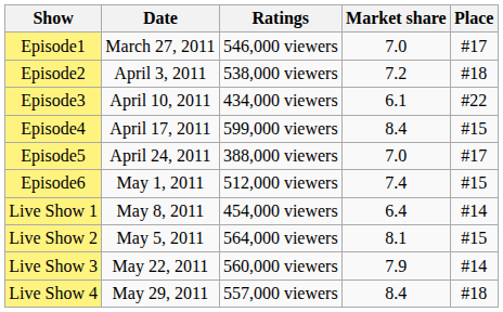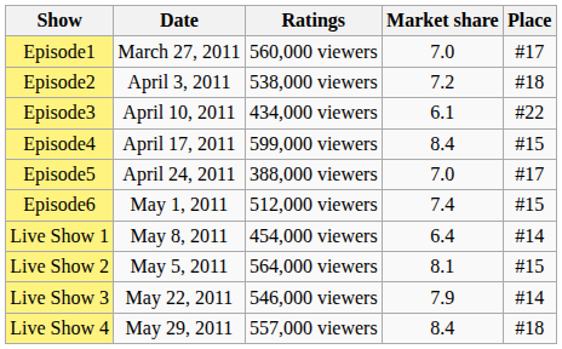 <table class="wikitable sortable" style="text-align:center">
 <tr>
 <th>Show</th>
 <th>Date</th>
 <th>Ratings</th>
 <th>Market share</th>
 <th>Place</th>
 </tr>
 <tr>
 <td style="background:#FFF380">Episode1</td>
 <td>March 27, 2011</td>
-<td>546,000 viewers</td>
+<td>560,000 viewers</td>
 <td>7.0</td>
 <td>#17</td>
 </tr>
 <tr>
 <td style="background:#FFF380">Episode2</td>
 <td>April 3, 2011</td>
 <td>538,000 viewers</td>
 <td>7.2</td>
 <td>#18</td>
 </tr>
 <tr>
 <td style="background:#FFF380">Episode3</td>
 <td>April 10, 2011</td>
 <td>434,000 viewers</td>
 <td>6.1</td>
 <td>#22</td>
 </tr>
 <tr>
 <td style="background:#FFF380">Episode4</td>
 <td>April 17, 2011</td>
 <td>599,000 viewers</td>
 <td>8.4</td>
 <td>#15</td>
 </tr>
 <tr>
 <td style="background:#FFF380">Episode5</td>
 <td>April 24, 2011</td>
 <td>388,000 viewers</td>
 <td>7.0</td>
 <td>#17</td>
 </tr>
 <tr>
 <td style="background:#FFF380">Episode6</td>
 <td>May 1, 2011</td>
 <td>512,000 viewers</td>
 <td>7.4</td>
 <td>#15</td>
 </tr>
 <tr>
 <td style="background:#FFF380">Live Show 1</td>
 <td>May 8, 2011</td>
 <td>454,000 viewers</td>
 <td>6.4</td>
 <td>#14</td>
 </tr>
 <tr>
 <td style="background:#FFF380">Live Show 2</td>
 <td>May 5, 2011</td>
 <td>564,000 viewers</td>
 <td>8.1</td>
 <td>#15</td>
 </tr>
 <tr>
 <td style="background:#FFF380">Live Show 3</td>
 <td>May 22, 2011</td>
-<td>560,000 viewers</td>
+<td>546,000 viewers</td>
 <td>7.9</td>
 <td>#14</td>
 </tr>
 <tr>
 <td style="background:#FFF380">Live Show 4</td>
 <td>May 29, 2011</td>
 <td>557,000 viewers</td>
 <td>8.4</td>
 <td>#18</td>
 </tr>
 </table>
